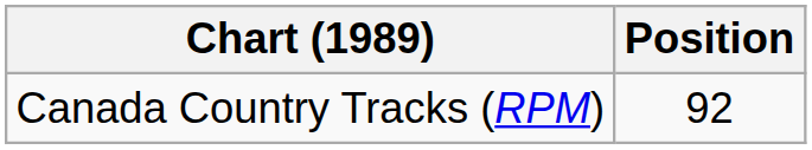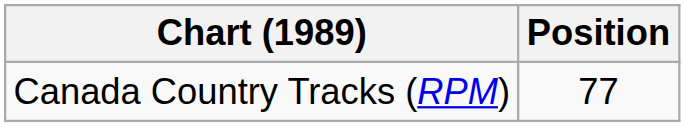 <table class="wikitable sortable">
 <tr>
 <th scope="col">Chart (1989)</th>
 <th scope="col">Position</th>
 </tr>
 <tr>
 <td>Canada Country Tracks (<em><a href='#'>RPM</a></em>)</td>
-<td align="center">92</td>
+<td align="center">77</td>
 </tr>
 </table>
